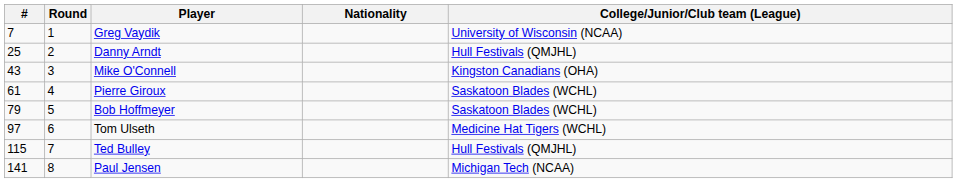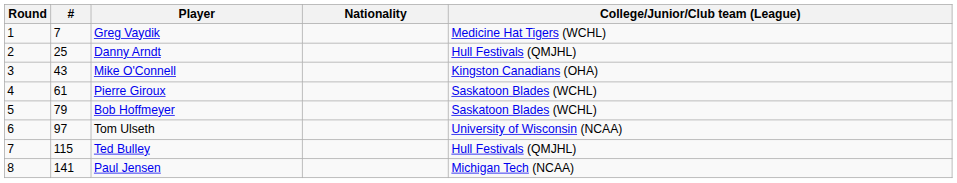 <table class="wikitable">
 <tr align="center">
+<th bgcolor="#DDDDFF" width="4.0%">Round</th>
 <th bgcolor="#DDDDFF" width="4.0%">#</th>
-<th bgcolor="#DDDDFF" width="4.0%">Round</th>
 <th bgcolor="#DDDDFF" width="21.0%">Player</th>
 <th bgcolor="#DDDDFF" width="14.5%">Nationality</th>
 <th bgcolor="#DDDDFF" width="50.0%">College/Junior/Club team (League)</th>
 </tr>
 <tr>
+<td>1</td>
 <td>7</td>
-<td>1</td>
 <td><a href='#'>Greg Vaydik</a></td>
 <td></td>
-<td><a href='#'>University of Wisconsin</a> (NCAA)</td>
+<td><a href='#'>Medicine Hat Tigers</a> (WCHL)</td>
 </tr>
 <tr>
+<td>2</td>
 <td>25</td>
-<td>2</td>
 <td><a href='#'>Danny Arndt</a></td>
 <td></td>
 <td><a href='#'>Hull Festivals</a> (QMJHL)</td>
 </tr>
 <tr>
+<td>3</td>
 <td>43</td>
-<td>3</td>
 <td><a href='#'>Mike O'Connell</a></td>
 <td></td>
 <td><a href='#'>Kingston Canadians</a> (OHA)</td>
 </tr>
 <tr>
+<td>4</td>
 <td>61</td>
-<td>4</td>
 <td><a href='#'>Pierre Giroux</a></td>
 <td></td>
 <td><a href='#'>Saskatoon Blades</a> (WCHL)</td>
 </tr>
 <tr>
+<td>5</td>
 <td>79</td>
-<td>5</td>
 <td><a href='#'>Bob Hoffmeyer</a></td>
 <td></td>
 <td><a href='#'>Saskatoon Blades</a> (WCHL)</td>
 </tr>
 <tr>
+<td>6</td>
 <td>97</td>
-<td>6</td>
 <td>Tom Ulseth</td>
 <td></td>
-<td><a href='#'>Medicine Hat Tigers</a> (WCHL)</td>
+<td><a href='#'>University of Wisconsin</a> (NCAA)</td>
 </tr>
 <tr>
+<td>7</td>
 <td>115</td>
-<td>7</td>
 <td><a href='#'>Ted Bulley</a></td>
 <td></td>
 <td><a href='#'>Hull Festivals</a> (QMJHL)</td>
 </tr>
 <tr>
+<td>8</td>
 <td>141</td>
-<td>8</td>
 <td><a href='#'>Paul Jensen</a></td>
 <td></td>
 <td><a href='#'>Michigan Tech</a> (NCAA)</td>
 </tr>
 </table>
